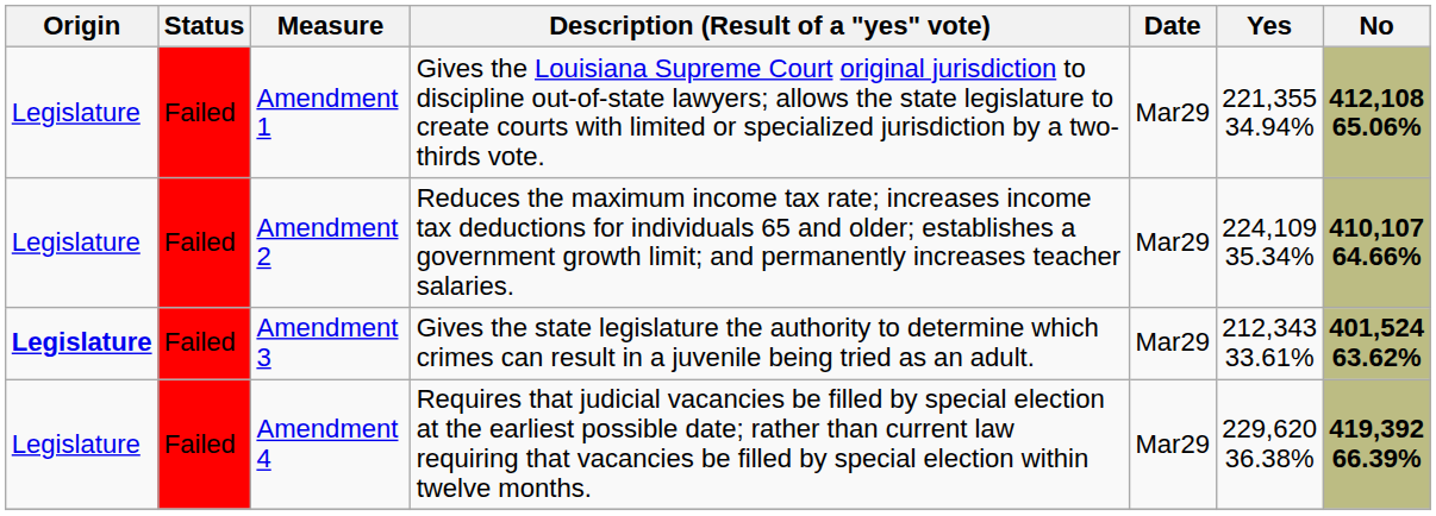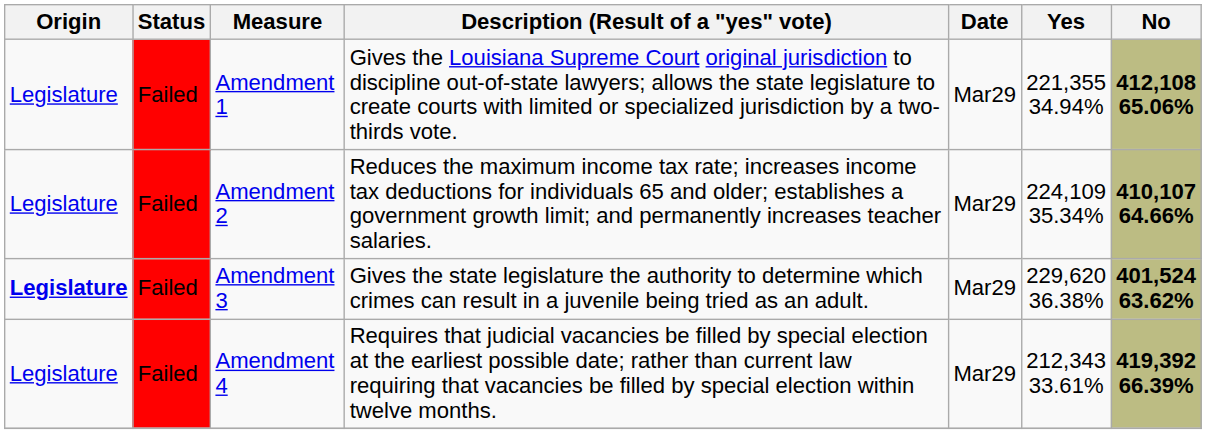 <table class="wikitable">
 <tr>
 <th>Origin</th>
 <th>Status</th>
 <th>Measure</th>
 <th>Description (Result of a "yes" vote)</th>
 <th>Date</th>
 <th>Yes</th>
 <th>No</th>
 </tr>
 <tr>
 <td><a href='#'>Legislature</a></td>
 <td style="background-color:#ff0000;">Failed</td>
 <td><a href='#'>Amendment 1</a></td>
 <td>Gives the <a href='#'>Louisiana Supreme Court</a> <a href='#'>original jurisdiction</a> to discipline out-of-state lawyers; allows the state legislature to create courts with limited or specialized jurisdiction by a two-thirds vote.</td>
 <td>Mar29</td>
 <td style="text-align:center;">221,355<br>34.94%</td>
 <td style="background-color:#BCBC83; text-align:center;"><strong>412,108<br>65.06%</strong></td>
 </tr>
 <tr>
 <td><a href='#'>Legislature</a></td>
 <td style="background-color:#ff0000;">Failed</td>
 <td><a href='#'>Amendment 2</a></td>
 <td>Reduces the maximum income tax rate; increases income tax deductions for individuals 65 and older; establishes a government growth limit; and permanently increases teacher salaries.</td>
 <td>Mar29</td>
 <td style="text-align:center;">224,109<br>35.34%</td>
 <td style="background-color:#BCBC83; text-align:center;"><strong>410,107<br>64.66%</strong></td>
 </tr>
 <tr>
 <td><strong><a href='#'>Legislature</a></strong></td>
 <td style="background-color:#ff0000;">Failed</td>
 <td><a href='#'>Amendment 3</a></td>
 <td>Gives the state legislature the authority to determine which crimes can result in a juvenile being tried as an adult.</td>
 <td>Mar29</td>
-<td style="text-align:center;">212,343<br>33.61%</td>
+<td style="text-align:center;">229,620<br>36.38%</td>
 <td style="background-color:#BCBC83; text-align:center;"><strong>401,524<br>63.62%</strong></td>
 </tr>
 <tr>
 <td><a href='#'>Legislature</a></td>
 <td style="background-color:#ff0000;">Failed</td>
 <td><a href='#'>Amendment 4</a></td>
 <td>Requires that judicial vacancies be filled by special election at the earliest possible date; rather than current law requiring that vacancies be filled by special election within twelve months.</td>
 <td>Mar29</td>
-<td style="text-align:center;">229,620<br>36.38%</td>
+<td style="text-align:center;">212,343<br>33.61%</td>
 <td style="background-color:#BCBC83; text-align:center;"><strong>419,392<br>66.39%</strong></td>
 </tr>
 <tr>
 </tr>
 </table>
